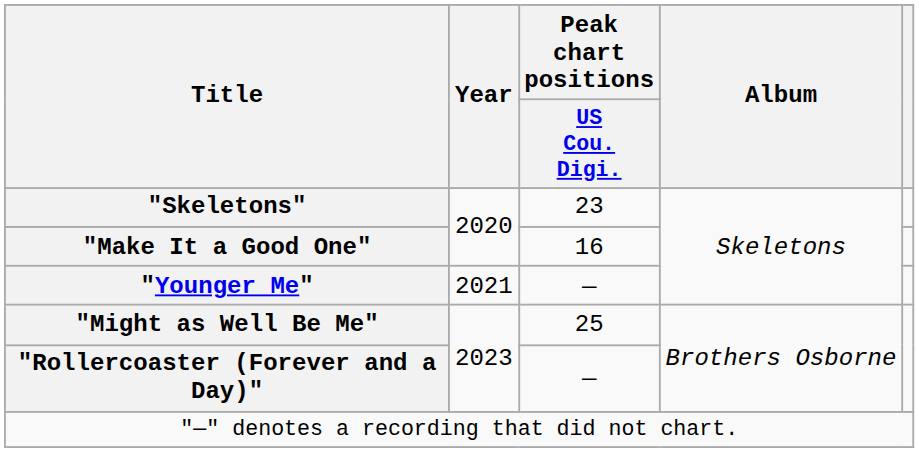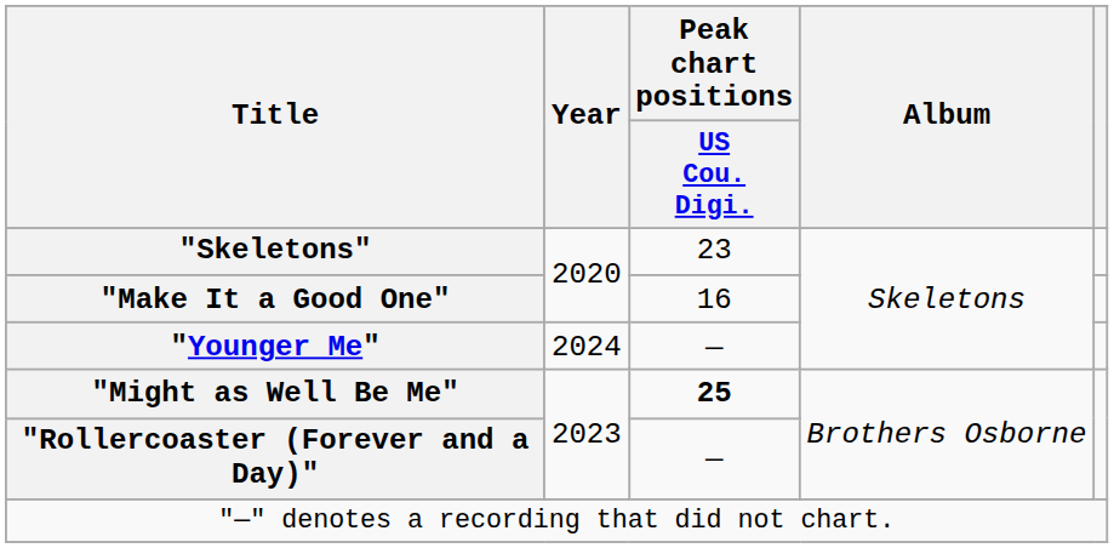 <table class="wikitable plainrowheaders" style="text-align:center;">
 <tr>
 <th rowspan="2" style="width:18em;">Title</th>
 <th rowspan="2">Year</th>
 <th scope="col">Peak chart<br>positions</th>
 <th rowspan="2">Album</th>
 <th rowspan="2"></th>
 </tr>
 <tr>
 <th scope="col" style="width:2.5em;font-size:90%;"><a href='#'>US<br>Cou.<br>Digi.</a><br></th>
 </tr>
 <tr>
 <th scope="row">"Skeletons"</th>
 <td rowspan="2">2020</td>
 <td>23</td>
 <td rowspan="3"><em>Skeletons</em></td>
 <td></td>
 </tr>
 <tr>
 <th scope="row">"Make It a Good One"</th>
 <td>16</td>
 <td></td>
 </tr>
 <tr>
 <th scope="row">"<a href='#'>Younger Me</a>"</th>
-<td>2021</td>
+<td>2024</td>
 <td>—</td>
 <td></td>
 </tr>
 <tr>
 <th scope="row">"Might as Well Be Me"</th>
 <td rowspan="2">2023</td>
-<td>25</td>
+<td><strong>25</strong></td>
 <td rowspan="2"><em>Brothers Osborne</em></td>
 <td align="center" rowspan="2"></td>
 </tr>
 <tr>
 <th scope="row">"Rollercoaster (Forever and a Day)"</th>
 <td>—</td>
 </tr>
 <tr>
 <td colspan="5" style="font-size:90%">"—" denotes a recording that did not chart.</td>
 </tr>
 </table>
